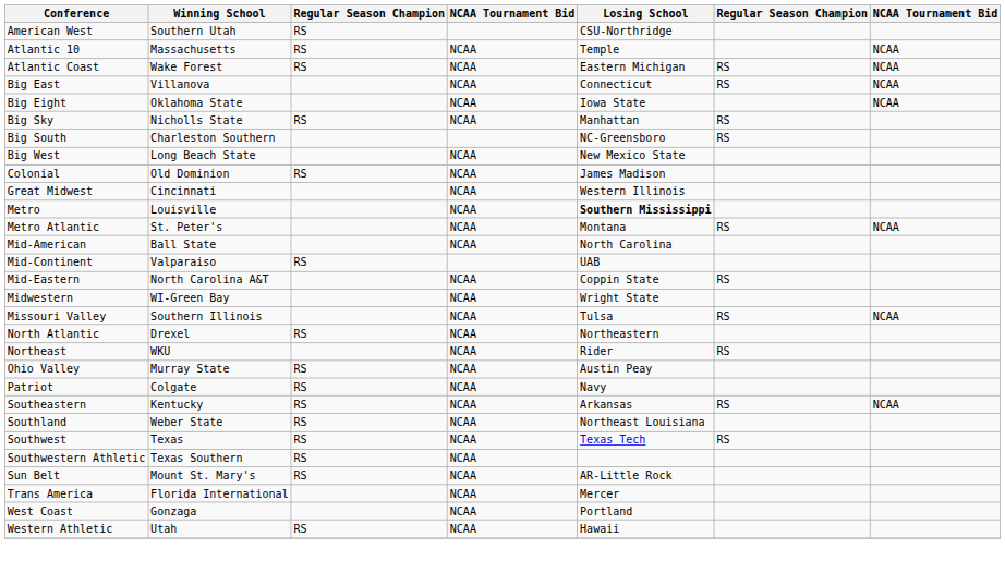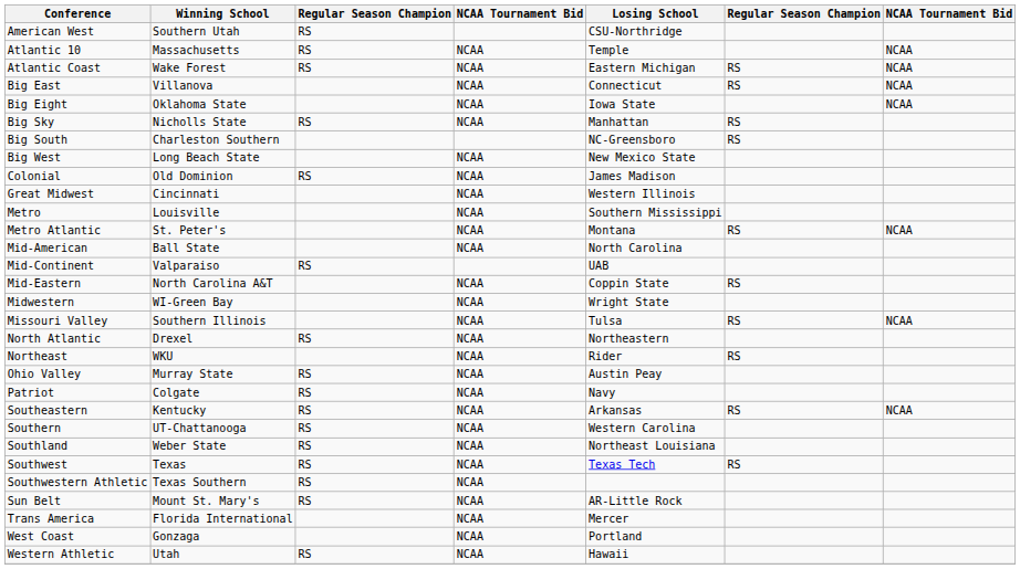 <table class="wikitable">
 <tr>
 <th>Conference</th>
 <th>Winning School</th>
 <th>Regular Season Champion</th>
 <th>NCAA Tournament Bid</th>
 <th>Losing School</th>
 <th>Regular Season Champion</th>
 <th>NCAA Tournament Bid</th>
 </tr>
 <tr>
 <td>American West</td>
 <td>Southern Utah</td>
 <td>RS</td>
 <td></td>
 <td>CSU-Northridge</td>
 <td></td>
 <td></td>
 </tr>
 <tr>
 <td>Atlantic 10</td>
 <td>Massachusetts</td>
 <td>RS</td>
 <td>NCAA</td>
 <td>Temple</td>
 <td></td>
 <td>NCAA</td>
 </tr>
 <tr>
 <td>Atlantic Coast</td>
 <td>Wake Forest</td>
 <td>RS</td>
 <td>NCAA</td>
 <td>Eastern Michigan</td>
 <td>RS</td>
 <td>NCAA</td>
 </tr>
 <tr>
 <td>Big East</td>
 <td>Villanova</td>
 <td></td>
 <td>NCAA</td>
 <td>Connecticut</td>
 <td>RS</td>
 <td>NCAA</td>
 </tr>
 <tr>
 <td>Big Eight</td>
 <td>Oklahoma State</td>
 <td></td>
 <td>NCAA</td>
 <td>Iowa State</td>
 <td></td>
 <td>NCAA</td>
 </tr>
 <tr>
 <td>Big Sky</td>
 <td>Nicholls State</td>
 <td>RS</td>
 <td>NCAA</td>
 <td>Manhattan</td>
 <td>RS</td>
 <td></td>
 </tr>
 <tr>
 <td>Big South</td>
 <td>Charleston Southern</td>
 <td></td>
 <td></td>
 <td>NC-Greensboro</td>
 <td>RS</td>
 <td></td>
 </tr>
 <tr>
 <td>Big West</td>
 <td>Long Beach State</td>
 <td></td>
 <td>NCAA</td>
 <td>New Mexico State</td>
 <td></td>
 <td></td>
 </tr>
 <tr>
 <td>Colonial</td>
 <td>Old Dominion</td>
 <td>RS</td>
 <td>NCAA</td>
 <td>James Madison</td>
 <td></td>
 <td></td>
 </tr>
 <tr>
 <td>Great Midwest</td>
 <td>Cincinnati</td>
 <td></td>
 <td>NCAA</td>
 <td>Western Illinois</td>
 <td></td>
 <td></td>
 </tr>
 <tr>
 <td>Metro</td>
 <td>Louisville</td>
 <td></td>
 <td>NCAA</td>
-<td><strong>Southern Mississippi</strong></td>
+<td>Southern Mississippi</td>
 <td></td>
 <td></td>
 </tr>
 <tr>
 <td>Metro Atlantic</td>
 <td>St. Peter's</td>
 <td></td>
 <td>NCAA</td>
 <td>Montana</td>
 <td>RS</td>
 <td>NCAA</td>
 </tr>
 <tr>
 <td>Mid-American</td>
 <td>Ball State</td>
 <td></td>
 <td>NCAA</td>
 <td>North Carolina</td>
 <td></td>
 <td></td>
 </tr>
 <tr>
 <td>Mid-Continent</td>
 <td>Valparaiso</td>
 <td>RS</td>
 <td></td>
 <td>UAB</td>
 <td></td>
 <td></td>
 </tr>
 <tr>
 <td>Mid-Eastern</td>
 <td>North Carolina A&T</td>
 <td></td>
 <td>NCAA</td>
 <td>Coppin State</td>
 <td>RS</td>
 <td></td>
 </tr>
 <tr>
 <td>Midwestern</td>
 <td>WI-Green Bay</td>
 <td></td>
 <td>NCAA</td>
 <td>Wright State</td>
 <td></td>
 <td></td>
 </tr>
 <tr>
 <td>Missouri Valley</td>
 <td>Southern Illinois</td>
 <td></td>
 <td>NCAA</td>
 <td>Tulsa</td>
 <td>RS</td>
 <td>NCAA</td>
 </tr>
 <tr>
 <td>North Atlantic</td>
 <td>Drexel</td>
 <td>RS</td>
 <td>NCAA</td>
 <td>Northeastern</td>
 <td></td>
 <td></td>
 </tr>
 <tr>
 <td>Northeast</td>
 <td>WKU</td>
 <td></td>
 <td>NCAA</td>
 <td>Rider</td>
 <td>RS</td>
 <td></td>
 </tr>
 <tr>
 <td>Ohio Valley</td>
 <td>Murray State</td>
 <td>RS</td>
 <td>NCAA</td>
 <td>Austin Peay</td>
 <td></td>
 <td></td>
 </tr>
 <tr>
 <td>Patriot</td>
 <td>Colgate</td>
 <td>RS</td>
 <td>NCAA</td>
 <td>Navy</td>
 <td></td>
 <td></td>
 </tr>
 <tr>
 <td>Southeastern</td>
 <td>Kentucky</td>
 <td>RS</td>
 <td>NCAA</td>
 <td>Arkansas</td>
 <td>RS</td>
 <td>NCAA</td>
 </tr>
 <tr>
+<td>Southern</td>
+<td>UT-Chattanooga</td>
+<td>RS</td>
+<td>NCAA</td>
+<td>Western Carolina</td>
+<td></td>
+<td></td>
+</tr>
+<tr>
 <td>Southland</td>
 <td>Weber State</td>
 <td>RS</td>
 <td>NCAA</td>
 <td>Northeast Louisiana</td>
 <td></td>
 <td></td>
 </tr>
 <tr>
 <td>Southwest</td>
 <td>Texas</td>
 <td>RS</td>
 <td>NCAA</td>
 <td><a href='#'>Texas Tech</a></td>
 <td>RS</td>
 <td></td>
 </tr>
 <tr>
 <td>Southwestern Athletic</td>
 <td>Texas Southern</td>
 <td>RS</td>
 <td>NCAA</td>
 <td></td>
 <td></td>
 <td></td>
 </tr>
 <tr>
 <td>Sun Belt</td>
 <td>Mount St. Mary's</td>
 <td>RS</td>
 <td>NCAA</td>
 <td>AR-Little Rock</td>
 <td></td>
 <td></td>
 </tr>
 <tr>
 <td>Trans America</td>
 <td>Florida International</td>
 <td></td>
 <td>NCAA</td>
 <td>Mercer</td>
 <td></td>
 <td></td>
 </tr>
 <tr>
 <td>West Coast</td>
 <td>Gonzaga</td>
 <td></td>
 <td>NCAA</td>
 <td>Portland</td>
 <td></td>
 <td></td>
 </tr>
 <tr>
 <td>Western Athletic</td>
 <td>Utah</td>
 <td>RS</td>
 <td>NCAA</td>
 <td>Hawaii</td>
 <td></td>
 <td></td>
 </tr>
 <tr>
 </tr>
 </table>
